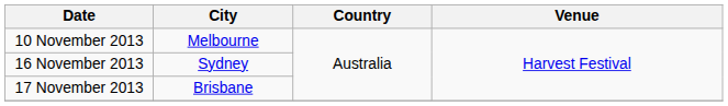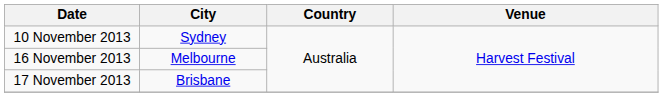 <table class="wikitable" style="text-align:center">
 <tr>
 <th width="150">Date</th>
 <th width="140">City</th>
 <th width="140">Country</th>
 <th width="300">Venue</th>
 </tr>
 <tr>
 <td>10 November 2013</td>
-<td><a href='#'>Melbourne</a></td>
+<td><a href='#'>Sydney</a></td>
 <td rowspan="3">Australia</td>
 <td rowspan="3"><a href='#'>Harvest Festival</a></td>
 </tr>
 <tr>
 <td>16 November 2013</td>
-<td><a href='#'>Sydney</a></td>
+<td><a href='#'>Melbourne</a></td>
 </tr>
 <tr>
 <td>17 November 2013</td>
 <td><a href='#'>Brisbane</a></td>
 </tr>
 <tr>
 </tr>
 </table>
